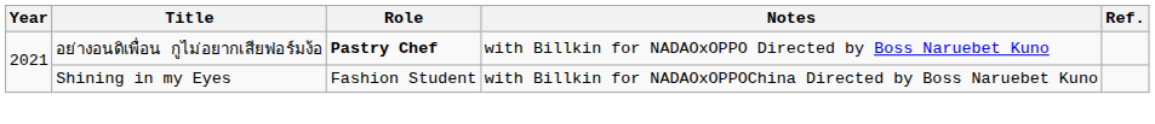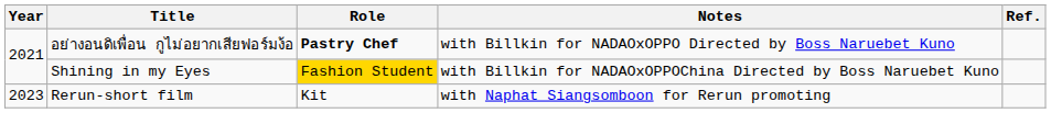 <table class="wikitable">
 <tr>
 <th>Year</th>
 <th>Title</th>
 <th>Role</th>
 <th>Notes</th>
 <th>Ref.</th>
 </tr>
 <tr>
 <td rowspan="2">2021</td>
 <td>อย่างอนดิเพื่อน กูไม่อยากเสียฟอร์มง้อ</td>
 <td><strong>Pastry Chef</strong></td>
 <td>with Billkin for NADAOxOPPO Directed by <a href='#'>Boss Naruebet Kuno</a></td>
 <td></td>
 </tr>
 <tr>
 <td>Shining in my Eyes</td>
-<td>Fashion Student</td>
+<td style="background: gold;">Fashion Student</td>
 <td>with Billkin for NADAOxOPPOChina Directed by Boss Naruebet Kuno</td>
 <td></td>
 </tr>
+<tr>
+<td>2023</td>
+<td>Rerun-short film</td>
+<td>Kit</td>
+<td>with <a href='#'>Naphat Siangsomboon</a> for Rerun promoting</td>
+<td></td>
+</tr>
 </table>
